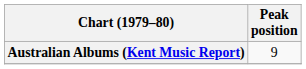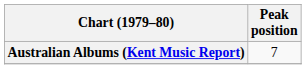 <table class="wikitable sortable plainrowheaders" style="text-align:center">
 <tr>
 <th scope="col">Chart (1979–80)</th>
 <th scope="col">Peak<br>position</th>
 </tr>
 <tr>
 <th scope="row">Australian Albums (<a href='#'>Kent Music Report</a>)</th>
-<td>9</td>
+<td>7</td>
 </tr>
 <tr>
 </tr>
 <tr>
 </tr>
 <tr>
 </tr>
 <tr>
 </tr>
 <tr>
 </tr>
 </table>
